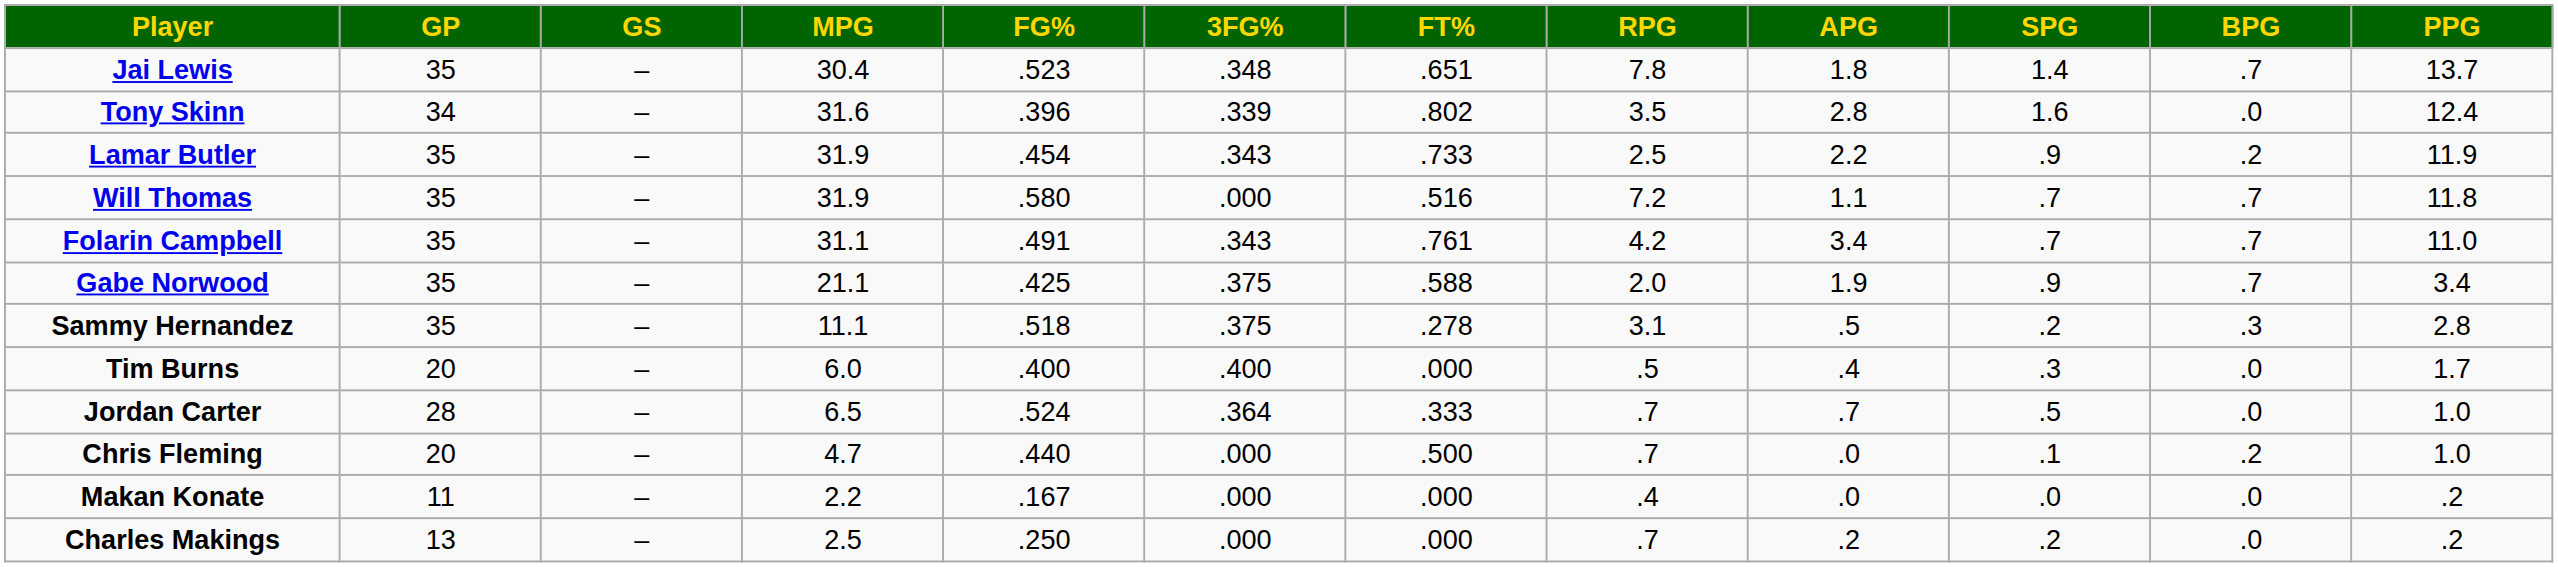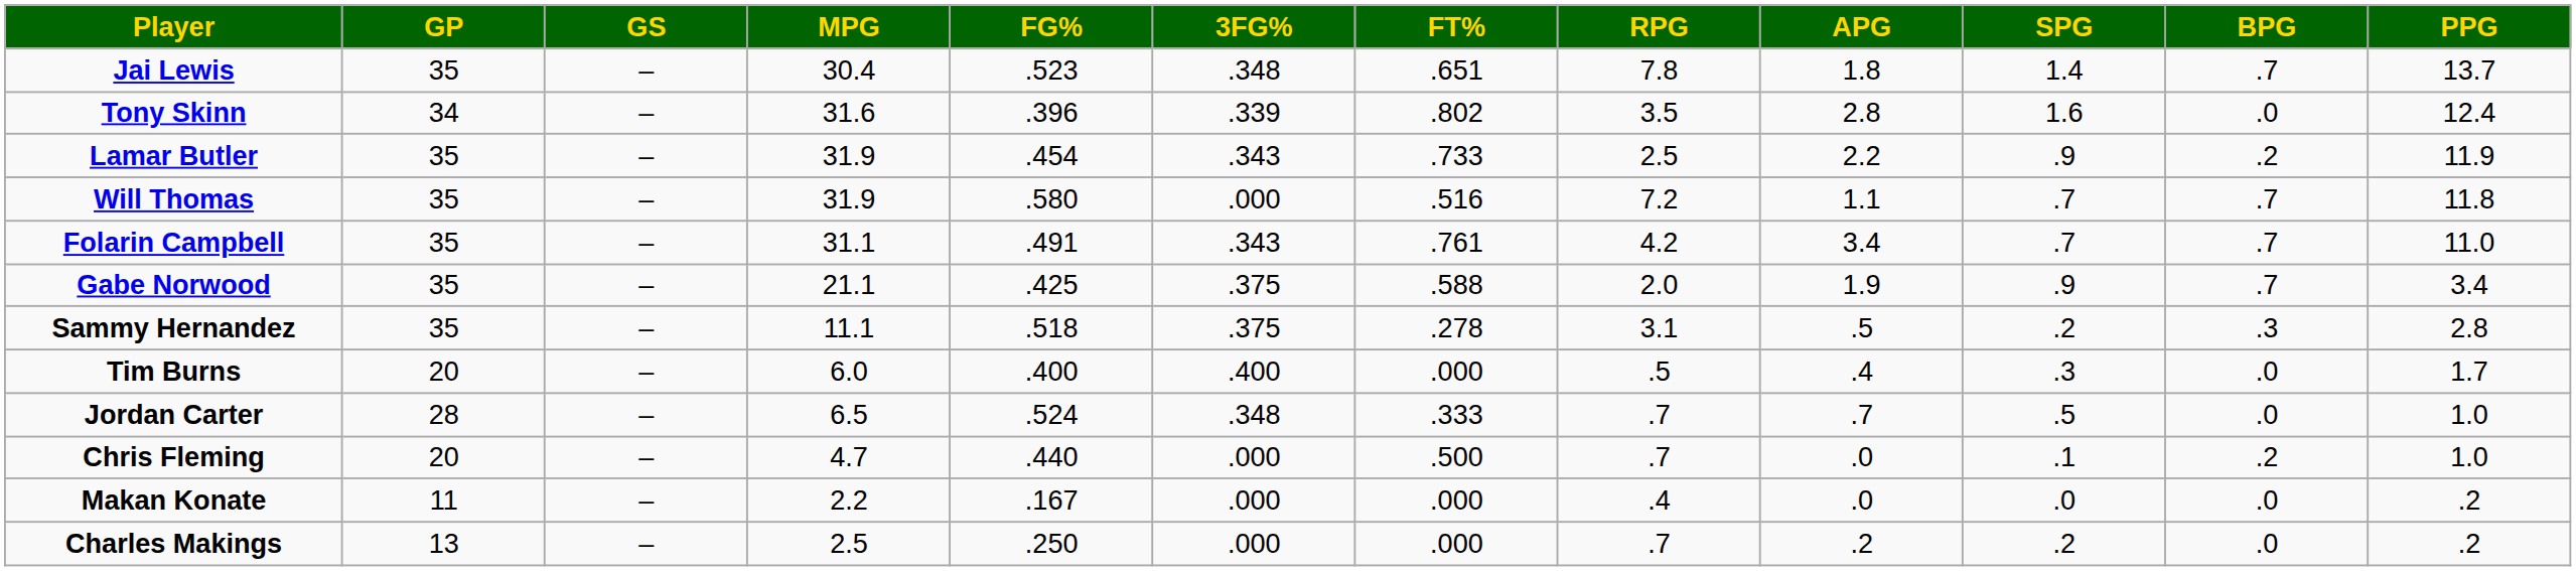 <table class="wikitable sortable" style="font-size: 90%">
 <tr>
 <th style="background:#006400;color:#FFD700;" width="10%">Player</th>
 <th style="background:#006400;color:#FFD700;" width="6%">GP</th>
 <th style="background:#006400;color:#FFD700;" width="6%">GS</th>
 <th style="background:#006400;color:#FFD700;" width="6%">MPG</th>
 <th style="background:#006400;color:#FFD700;" width="6%">FG%</th>
 <th style="background:#006400;color:#FFD700;" width="6%">3FG%</th>
 <th style="background:#006400;color:#FFD700;" width="6%">FT%</th>
 <th style="background:#006400;color:#FFD700;" width="6%">RPG</th>
 <th style="background:#006400;color:#FFD700;" width="6%">APG</th>
 <th style="background:#006400;color:#FFD700;" width="6%">SPG</th>
 <th style="background:#006400;color:#FFD700;" width="6%">BPG</th>
 <th style="background:#006400;color:#FFD700;" width="6%">PPG</th>
 </tr>
 <tr align="center" bgcolor="">
 <td><strong><a href='#'>Jai Lewis</a></strong></td>
 <td>35</td>
 <td>–</td>
 <td>30.4</td>
 <td>.523</td>
 <td>.348</td>
 <td>.651</td>
 <td>7.8</td>
 <td>1.8</td>
 <td>1.4</td>
 <td>.7</td>
 <td>13.7</td>
 </tr>
 <tr align="center" bgcolor="">
 <td><strong><a href='#'>Tony Skinn</a></strong></td>
 <td>34</td>
 <td>–</td>
 <td>31.6</td>
 <td>.396</td>
 <td>.339</td>
 <td>.802</td>
 <td>3.5</td>
 <td>2.8</td>
 <td>1.6</td>
 <td>.0</td>
 <td>12.4</td>
 </tr>
 <tr align="center" bgcolor="">
 <td><strong><a href='#'>Lamar Butler</a></strong></td>
 <td>35</td>
 <td>–</td>
 <td>31.9</td>
 <td>.454</td>
 <td>.343</td>
 <td>.733</td>
 <td>2.5</td>
 <td>2.2</td>
 <td>.9</td>
 <td>.2</td>
 <td>11.9</td>
 </tr>
 <tr align="center" bgcolor="">
 <td><strong><a href='#'>Will Thomas</a></strong></td>
 <td>35</td>
 <td>–</td>
 <td>31.9</td>
 <td>.580</td>
 <td>.000</td>
 <td>.516</td>
 <td>7.2</td>
 <td>1.1</td>
 <td>.7</td>
 <td>.7</td>
 <td>11.8</td>
 </tr>
 <tr align="center" bgcolor="">
 <td><strong><a href='#'>Folarin Campbell</a></strong></td>
 <td>35</td>
 <td>–</td>
 <td>31.1</td>
 <td>.491</td>
 <td>.343</td>
 <td>.761</td>
 <td>4.2</td>
 <td>3.4</td>
 <td>.7</td>
 <td>.7</td>
 <td>11.0</td>
 </tr>
 <tr align="center" bgcolor="">
 <td><strong><a href='#'>Gabe Norwood</a></strong></td>
 <td>35</td>
 <td>–</td>
 <td>21.1</td>
 <td>.425</td>
 <td>.375</td>
 <td>.588</td>
 <td>2.0</td>
 <td>1.9</td>
 <td>.9</td>
 <td>.7</td>
 <td>3.4</td>
 </tr>
 <tr align="center" bgcolor="">
 <td><strong>Sammy Hernandez</strong></td>
 <td>35</td>
 <td>–</td>
 <td>11.1</td>
 <td>.518</td>
 <td>.375</td>
 <td>.278</td>
 <td>3.1</td>
 <td>.5</td>
 <td>.2</td>
 <td>.3</td>
 <td>2.8</td>
 </tr>
 <tr align="center" bgcolor="">
 <td><strong>Tim Burns</strong></td>
 <td>20</td>
 <td>–</td>
 <td>6.0</td>
 <td>.400</td>
 <td>.400</td>
 <td>.000</td>
 <td>.5</td>
 <td>.4</td>
 <td>.3</td>
 <td>.0</td>
 <td>1.7</td>
 </tr>
 <tr align="center" bgcolor="">
 <td><strong>Jordan Carter</strong></td>
 <td>28</td>
 <td>–</td>
 <td>6.5</td>
 <td>.524</td>
-<td>.364</td>
+<td>.348</td>
 <td>.333</td>
 <td>.7</td>
 <td>.7</td>
 <td>.5</td>
 <td>.0</td>
 <td>1.0</td>
 </tr>
 <tr align="center" bgcolor="">
 <td><strong>Chris Fleming</strong></td>
 <td>20</td>
 <td>–</td>
 <td>4.7</td>
 <td>.440</td>
 <td>.000</td>
 <td>.500</td>
 <td>.7</td>
 <td>.0</td>
 <td>.1</td>
 <td>.2</td>
 <td>1.0</td>
 </tr>
 <tr align="center" bgcolor="">
 <td><strong>Makan Konate</strong></td>
 <td>11</td>
 <td>–</td>
 <td>2.2</td>
 <td>.167</td>
 <td>.000</td>
 <td>.000</td>
 <td>.4</td>
 <td>.0</td>
 <td>.0</td>
 <td>.0</td>
 <td>.2</td>
 </tr>
 <tr align="center" bgcolor="">
 <td><strong>Charles Makings</strong></td>
 <td>13</td>
 <td>–</td>
 <td>2.5</td>
 <td>.250</td>
 <td>.000</td>
 <td>.000</td>
 <td>.7</td>
 <td>.2</td>
 <td>.2</td>
 <td>.0</td>
 <td>.2</td>
 </tr>
 </table>
